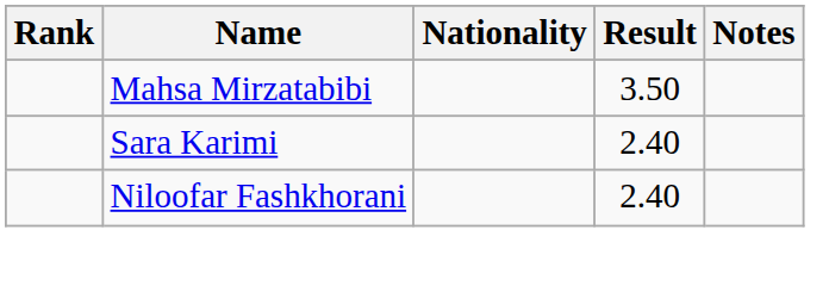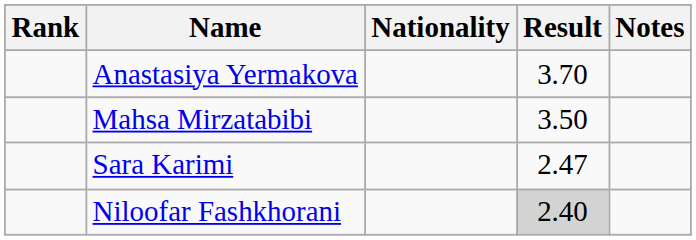 <table class="wikitable sortable" style="text-align:center">
 <tr>
 <th>Rank</th>
 <th>Name</th>
 <th>Nationality</th>
 <th>Result</th>
 <th>Notes</th>
+</tr>
+<tr>
+<td></td>
+<td align=left><a href='#'>Anastasiya Yermakova</a></td>
+<td align=left></td>
+<td>3.70</td>
+<td></td>
 </tr>
 <tr>
 <td></td>
 <td align=left><a href='#'>Mahsa Mirzatabibi</a></td>
 <td align=left></td>
 <td>3.50</td>
 <td></td>
 </tr>
 <tr>
 <td></td>
 <td align=left><a href='#'>Sara Karimi</a></td>
 <td align=left></td>
-<td>2.40</td>
+<td>2.47</td>
 <td></td>
 </tr>
 <tr>
 <td></td>
 <td align=left><a href='#'>Niloofar Fashkhorani</a></td>
 <td align=left></td>
-<td>2.40</td>
+<td style="background: lightgrey;">2.40</td>
 <td></td>
 </tr>
 </table>
